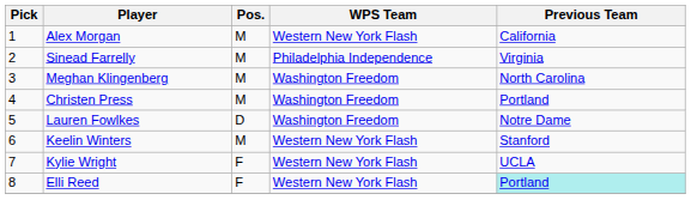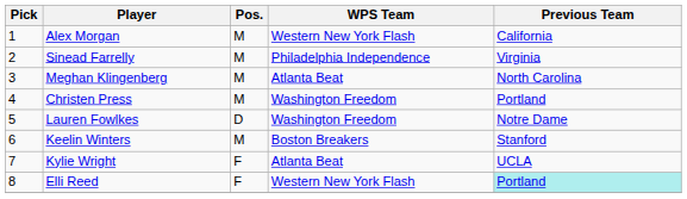 <table class="wikitable">
 <tr>
 <th width="5%">Pick</th>
 <th width="25%">Player</th>
 <th width="5%">Pos.</th>
 <th width="30%">WPS Team</th>
 <th width="25%">Previous Team</th>
 </tr>
 <tr>
 <td>1</td>
 <td><a href='#'>Alex Morgan</a></td>
 <td>M</td>
 <td><a href='#'>Western New York Flash</a></td>
 <td><a href='#'>California</a></td>
 </tr>
 <tr>
 <td>2</td>
 <td><a href='#'>Sinead Farrelly</a></td>
 <td>M</td>
 <td><a href='#'>Philadelphia Independence</a></td>
 <td><a href='#'>Virginia</a></td>
 </tr>
 <tr>
 <td>3</td>
 <td><a href='#'>Meghan Klingenberg</a></td>
 <td>M</td>
-<td><a href='#'>Washington Freedom</a></td>
+<td><a href='#'>Atlanta Beat</a></td>
 <td><a href='#'>North Carolina</a></td>
 </tr>
 <tr>
 <td>4</td>
 <td><a href='#'>Christen Press</a></td>
 <td>M</td>
 <td><a href='#'>Washington Freedom</a></td>
 <td><a href='#'>Portland</a></td>
 </tr>
 <tr>
 <td>5</td>
 <td><a href='#'>Lauren Fowlkes</a></td>
 <td>D</td>
 <td><a href='#'>Washington Freedom</a></td>
 <td><a href='#'>Notre Dame</a></td>
 </tr>
 <tr>
 <td>6</td>
 <td><a href='#'>Keelin Winters</a></td>
 <td>M</td>
-<td><a href='#'>Western New York Flash</a></td>
+<td><a href='#'>Boston Breakers</a></td>
 <td><a href='#'>Stanford</a></td>
 </tr>
 <tr>
 <td>7</td>
 <td><a href='#'>Kylie Wright</a></td>
 <td>F</td>
-<td><a href='#'>Western New York Flash</a></td>
+<td><a href='#'>Atlanta Beat</a></td>
 <td><a href='#'>UCLA</a></td>
 </tr>
 <tr>
 <td>8</td>
 <td><a href='#'>Elli Reed</a></td>
 <td>F</td>
 <td><a href='#'>Western New York Flash</a></td>
 <td style="background: paleturquoise;"><a href='#'>Portland</a></td>
 </tr>
 <tr>
 </tr>
 </table>
